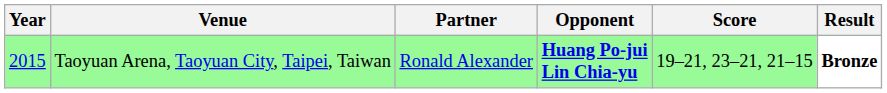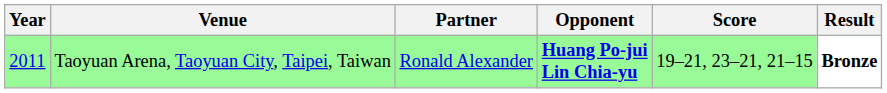 <table class="sortable wikitable" style="font-size: 90%;">
 <tr>
 <th>Year</th>
 <th>Venue</th>
 <th>Partner</th>
 <th>Opponent</th>
 <th>Score</th>
 <th>Result</th>
 </tr>
 <tr style="background:#98FB98">
-<td align="center"><a href='#'>2015</a></td>
+<td align="center"><a href='#'>2011</a></td>
 <td align="left">Taoyuan Arena, <a href='#'>Taoyuan City</a>, <a href='#'>Taipei</a>, Taiwan</td>
 <td align="left"> <a href='#'>Ronald Alexander</a></td>
 <td align="left"><strong> <a href='#'>Huang Po-jui</a><br> <a href='#'>Lin Chia-yu</a></strong></td>
 <td align="left">19–21, 23–21, 21–15</td>
 <td style="text-align:left; background:white"> <strong>Bronze</strong></td>
 </tr>
 </table>
